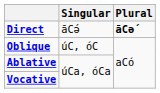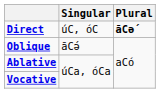 <table class="wikitable">
 <tr>
 <th></th>
 <th>Singular</th>
 <th>Plural</th>
 </tr>
 <tr>
 <td><strong><a href='#'>Direct</a></strong></td>
-<td>āCə́</td>
+<td>úC, óC</td>
 <td><strong>āCə́</strong></td>
 </tr>
 <tr>
 <td><strong><a href='#'>Oblique</a></strong></td>
-<td>úC, óC</td>
+<td>āCə́</td>
 <td rowspan="3">aCó</td>
 </tr>
 <tr>
 <td><strong><a href='#'>Ablative</a></strong></td>
 <td rowspan="2">úCa, óCa</td>
 </tr>
 <tr>
 <td><strong><a href='#'>Vocative</a></strong></td>
 </tr>
 </table>
